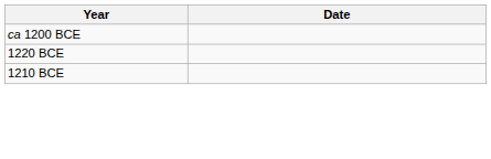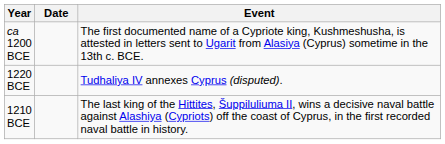 <table class="wikitable" width="100%">
 <tr>
 <th style="width:6%">Year</th>
 <th style="width:10%">Date</th>
+<th>Event</th>
 </tr>
 <tr>
 <td><em>ca</em> 1200 BCE</td>
 <td></td>
+<td>The first documented name of a Cypriote king, Kushmeshusha, is attested in letters sent to <a href='#'>Ugarit</a> from <a href='#'>Alasiya</a> (Cyprus) sometime in the 13th c. BCE.</td>
 </tr>
 <tr>
 <td>1220 BCE</td>
 <td></td>
+<td><a href='#'>Tudhaliya IV</a> annexes <a href='#'>Cyprus</a> <em>(disputed)</em>.</td>
 </tr>
 <tr>
 <td>1210 BCE</td>
 <td></td>
+<td>The last king of the <a href='#'>Hittites</a>, <a href='#'>Šuppiluliuma II</a>, wins a decisive naval battle against <a href='#'>Alashiya</a> (<a href='#'>Cypriots</a>) off the coast of Cyprus, in the first recorded naval battle in history.</td>
 </tr>
 </table>
